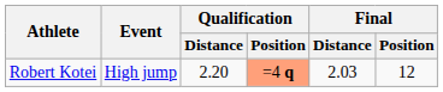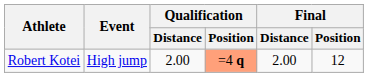 <table class=wikitable style="font-size:90%">
 <tr>
 <th rowspan="2">Athlete</th>
 <th rowspan="2">Event</th>
 <th colspan="2">Qualification</th>
 <th colspan="2">Final</th>
 </tr>
 <tr style="font-size:95%">
 <th>Distance</th>
 <th>Position</th>
 <th>Distance</th>
 <th>Position</th>
 </tr>
 <tr align=center>
 <td align=left><a href='#'>Robert Kotei</a></td>
 <td align=left rowspan=2><a href='#'>High jump</a></td>
-<td>2.20</td>
+<td>2.00</td>
 <td style="background: lightsalmon;">=4 <strong>q</strong></td>
-<td>2.03</td>
+<td>2.00</td>
 <td>12</td>
 </tr>
 </table>
